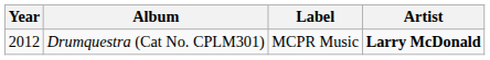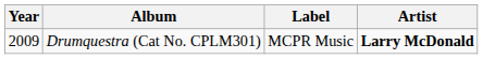 <table class="wikitable">
 <tr>
 <th>Year</th>
 <th>Album</th>
 <th>Label</th>
 <th>Artist</th>
 </tr>
 <tr>
-<td>2012</td>
+<td>2009</td>
 <td><em>Drumquestra</em> (Cat No. CPLM301)</td>
 <td>MCPR Music</td>
 <td><strong>Larry McDonald</strong></td>
 </tr>
 </table>
